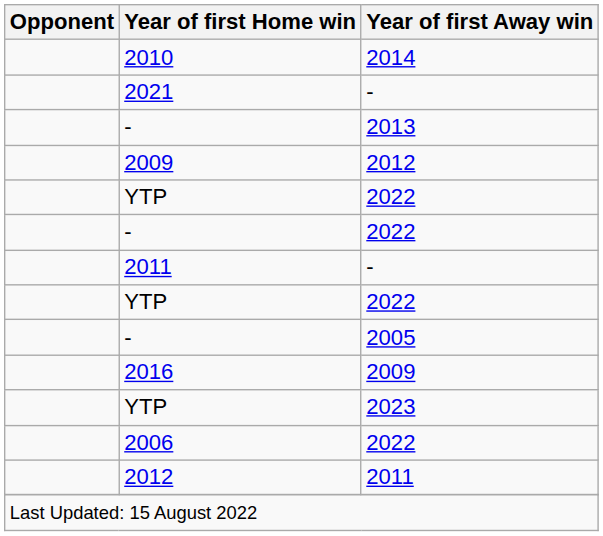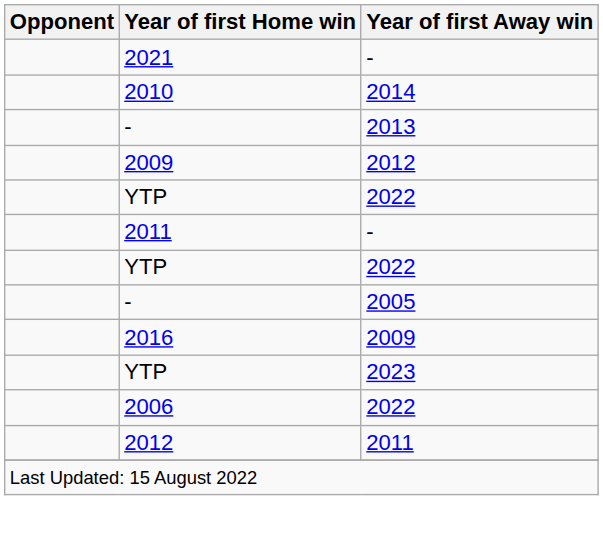 <table class="wikitable plainrowheaders sortable">
 <tr>
 <th>Opponent</th>
 <th>Year of first Home win</th>
 <th>Year of first Away win</th>
 </tr>
 <tr>
 <td></td>
-<td><a href='#'>2010</a></td>
-<td><a href='#'>2014</a></td>
+<td><a href='#'>2021</a></td>
+<td>-</td>
 </tr>
 <tr>
 <td></td>
-<td><a href='#'>2021</a></td>
-<td>-</td>
+<td><a href='#'>2010</a></td>
+<td><a href='#'>2014</a></td>
 </tr>
 <tr>
 <td></td>
 <td>-</td>
 <td><a href='#'>2013</a></td>
 </tr>
 <tr>
 <td></td>
 <td><a href='#'>2009</a></td>
 <td><a href='#'>2012</a></td>
 </tr>
 <tr>
 <td></td>
 <td>YTP</td>
-<td><a href='#'>2022</a></td>
-</tr>
-<tr>
-<td></td>
-<td>-</td>
 <td><a href='#'>2022</a></td>
 </tr>
 <tr>
 <td></td>
 <td><a href='#'>2011</a></td>
 <td>-</td>
 </tr>
 <tr>
 <td></td>
 <td>YTP</td>
 <td><a href='#'>2022</a></td>
 </tr>
 <tr>
 <td></td>
 <td>-</td>
 <td><a href='#'>2005</a></td>
 </tr>
 <tr>
 <td></td>
 <td><a href='#'>2016</a></td>
 <td><a href='#'>2009</a></td>
 </tr>
 <tr>
 <td></td>
 <td>YTP</td>
 <td><a href='#'>2023</a></td>
 </tr>
 <tr>
 <td></td>
 <td><a href='#'>2006</a></td>
 <td><a href='#'>2022</a></td>
 </tr>
 <tr>
 <td></td>
 <td><a href='#'>2012</a></td>
 <td><a href='#'>2011</a></td>
 </tr>
 <tr>
 </tr>
 <tr class=sortbottom>
 <td colspan=3><small>Last Updated: 15 August 2022</small></td>
 </tr>
 </table>
